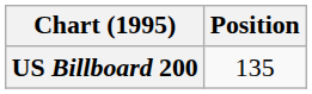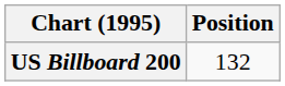 <table class="wikitable plainrowheaders" style="text-align:center">
 <tr>
 <th scope="col">Chart (1995)</th>
 <th scope="col">Position</th>
 </tr>
 <tr>
 <th scope="row">US <em>Billboard</em> 200</th>
-<td>135</td>
+<td>132</td>
 </tr>
 </table>
